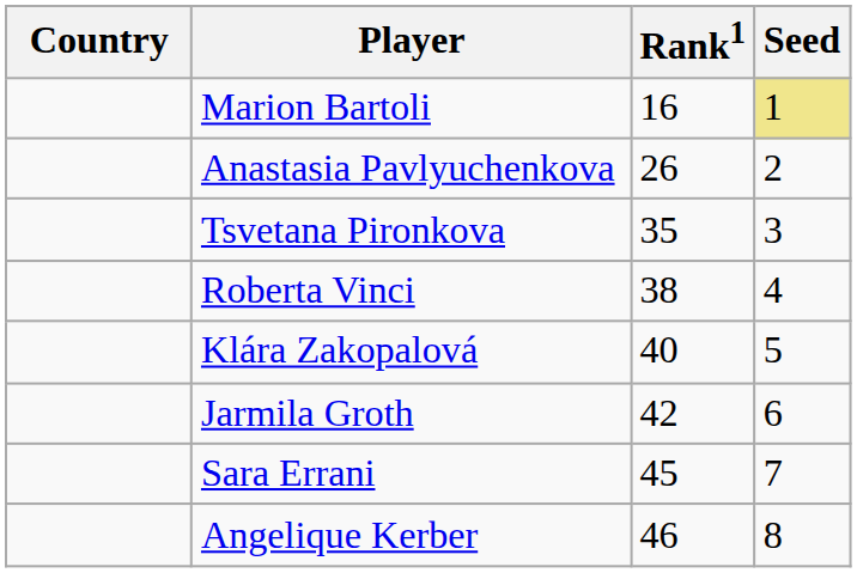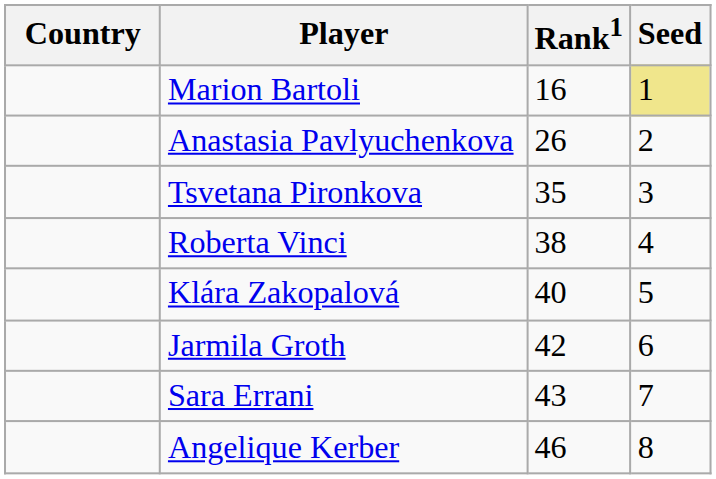 <table class="sortable wikitable">
 <tr>
 <th width="70">Country</th>
 <th width="175">Player</th>
 <th>Rank<sup>1</sup></th>
 <th>Seed</th>
 </tr>
 <tr>
 <td></td>
 <td><a href='#'>Marion Bartoli</a></td>
 <td>16</td>
 <td style="background: khaki;">1</td>
 </tr>
 <tr>
 <td></td>
 <td><a href='#'>Anastasia Pavlyuchenkova</a></td>
 <td>26</td>
 <td>2</td>
 </tr>
 <tr>
 <td></td>
 <td><a href='#'>Tsvetana Pironkova</a></td>
 <td>35</td>
 <td>3</td>
 </tr>
 <tr>
 <td></td>
 <td><a href='#'>Roberta Vinci</a></td>
 <td>38</td>
 <td>4</td>
 </tr>
 <tr>
 <td></td>
 <td><a href='#'>Klára Zakopalová</a></td>
 <td>40</td>
 <td>5</td>
 </tr>
 <tr>
 <td></td>
 <td><a href='#'>Jarmila Groth</a></td>
 <td>42</td>
 <td>6</td>
 </tr>
 <tr>
 <td></td>
 <td><a href='#'>Sara Errani</a></td>
-<td>45</td>
+<td>43</td>
 <td>7</td>
 </tr>
 <tr>
 <td></td>
 <td><a href='#'>Angelique Kerber</a></td>
 <td>46</td>
 <td>8</td>
 </tr>
 </table>
